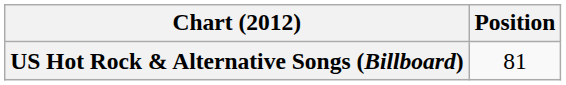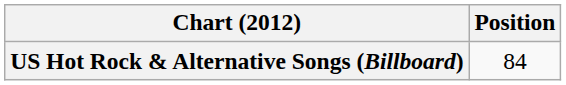 <table class="wikitable plainrowheaders" style="text-align:center;">
 <tr>
 <th scope="col">Chart (2012)</th>
 <th scope="col">Position</th>
 </tr>
 <tr>
 <th scope="row">US Hot Rock & Alternative Songs (<em>Billboard</em>)</th>
-<td>81</td>
+<td>84</td>
 </tr>
 </table>
